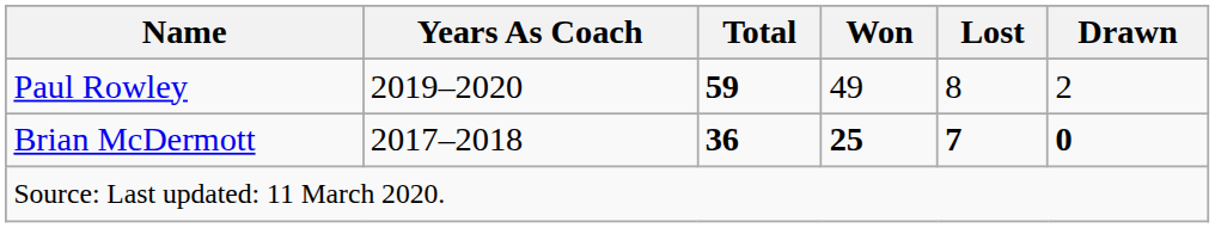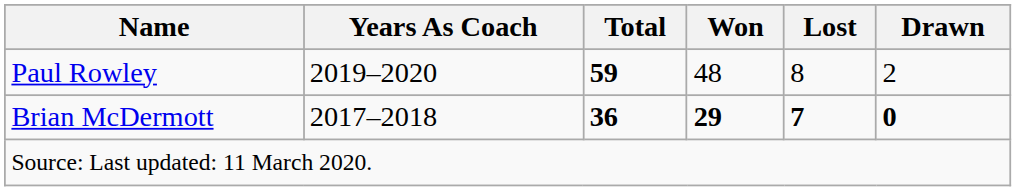 <table class="wikitable" style="width:45%;">
 <tr>
 <th>Name</th>
 <th>Years As Coach</th>
 <th>Total</th>
 <th>Won</th>
 <th>Lost</th>
 <th>Drawn</th>
 </tr>
 <tr>
 <td> <a href='#'>Paul Rowley</a></td>
 <td>2019–2020</td>
 <td><strong>59</strong></td>
-<td>49</td>
+<td>48</td>
 <td>8</td>
 <td>2</td>
 </tr>
 <tr>
 <td> <a href='#'>Brian McDermott</a></td>
 <td>2017–2018</td>
 <td><strong>36</strong></td>
-<td><strong>25</strong></td>
+<td><strong>29</strong></td>
 <td><strong>7</strong></td>
 <td><strong>0</strong></td>
 </tr>
 <tr>
 <td colspan=6><small>Source: Last updated: 11 March 2020.</small></td>
 </tr>
 </table>
